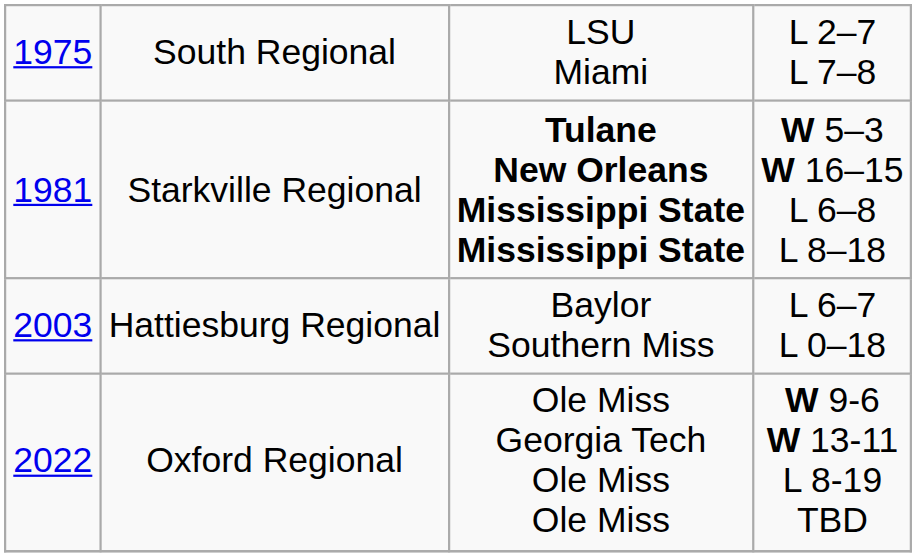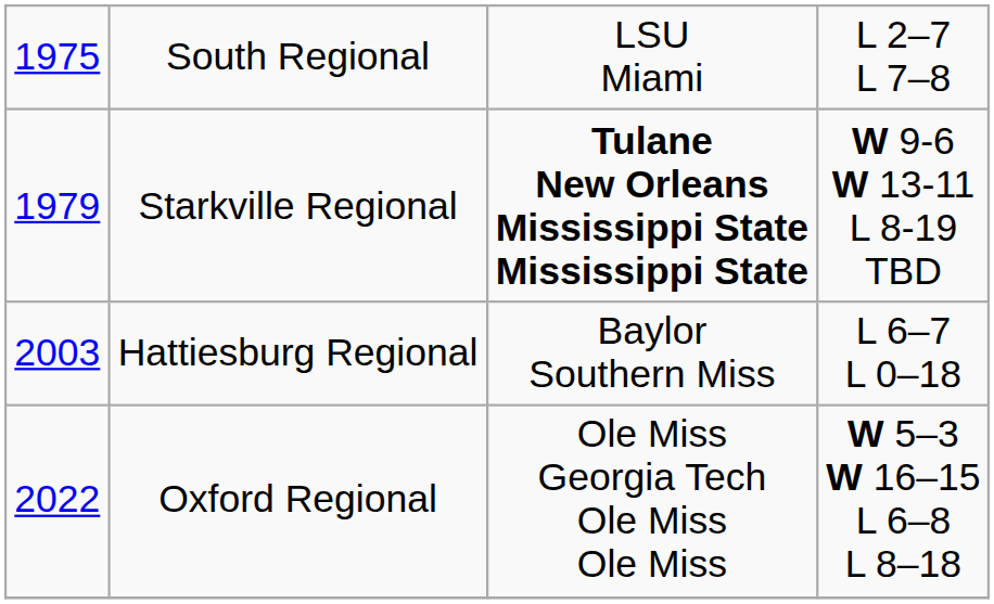 <table class="wikitable" style="text-align:center">
 <tr>
 <td><a href='#'>1975</a></td>
 <td>South Regional</td>
 <td>LSU<br>Miami</td>
 <td>L 2–7<br>L 7–8</td>
 </tr>
 <tr>
-<td><a href='#'>1981</a></td>
+<td><a href='#'>1979</a></td>
 <td>Starkville Regional</td>
 <td><strong>Tulane<br>New Orleans<br>Mississippi State<br>Mississippi State</strong></td>
-<td><strong>W</strong> 5–3<br><strong>W</strong> 16–15<br>L 6–8<br>L 8–18</td>
+<td><strong>W</strong> 9-6<br><strong>W</strong> 13-11<br>L 8-19<br>TBD</td>
 </tr>
 <tr>
 <td><a href='#'>2003</a></td>
 <td>Hattiesburg Regional</td>
 <td>Baylor<br>Southern Miss</td>
 <td>L 6–7<br>L 0–18</td>
 </tr>
 <tr>
 <td><a href='#'>2022</a></td>
 <td>Oxford Regional</td>
 <td>Ole Miss<br>Georgia Tech<br>Ole Miss<br>Ole Miss</td>
-<td><strong>W</strong> 9-6<br><strong>W</strong> 13-11<br>L 8-19<br>TBD</td>
+<td><strong>W</strong> 5–3<br><strong>W</strong> 16–15<br>L 6–8<br>L 8–18</td>
 </tr>
 <tr>
 </tr>
 </table>
